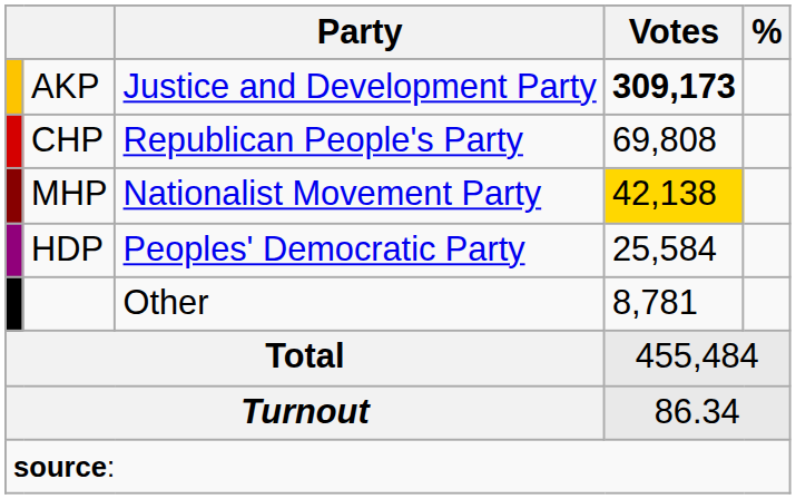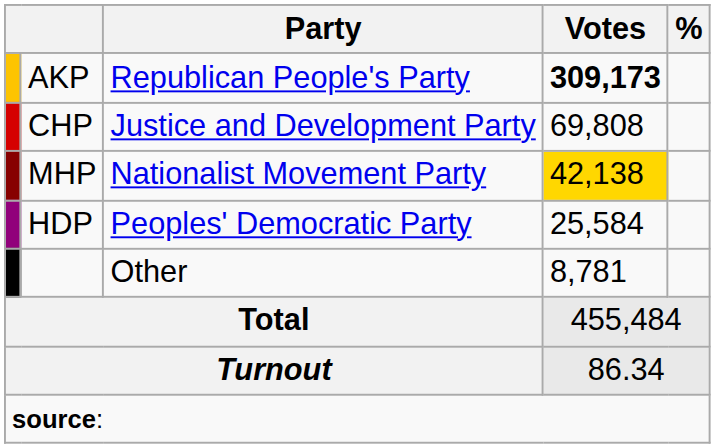 <table class="wikitable">
 <tr>
 <th colspan="2" align="center"></th>
 <th align="center">Party</th>
 <th align="center">Votes</th>
 <th align="center">%</th>
 </tr>
 <tr align="left">
 <td bgcolor="#FDC400" width="1"></td>
 <td>AKP</td>
-<td><a href='#'>Justice and Development Party</a></td>
+<td><a href='#'>Republican People's Party</a></td>
 <td><strong>309,173</strong></td>
 <td><strong></strong></td>
 </tr>
 <tr align="left">
 <td bgcolor="#d50000" width="1"></td>
 <td>CHP</td>
-<td><a href='#'>Republican People's Party</a></td>
+<td><a href='#'>Justice and Development Party</a></td>
 <td>69,808</td>
 <td></td>
 </tr>
 <tr align="left">
 <td bgcolor="#870000" width="1"></td>
 <td>MHP</td>
 <td><a href='#'>Nationalist Movement Party</a></td>
 <td style="background: gold;">42,138</td>
 <td></td>
 </tr>
 <tr align="left">
 <td bgcolor="#91007B" width="1"></td>
 <td>HDP</td>
 <td><a href='#'>Peoples' Democratic Party</a></td>
 <td>25,584</td>
 <td></td>
 </tr>
 <tr align="left">
 <td bgcolor=" " width="1"></td>
 <td></td>
 <td>Other</td>
 <td>8,781</td>
 <td></td>
 </tr>
 <tr align="left" style="background-color:#E9E9E9">
 <th colspan="3" align="center"><strong>Total</strong></th>
 <td colspan="5" align="center">455,484</td>
 </tr>
 <tr align="left" style="background-color:#E9E9E9">
 <th colspan="3" align="center"><em>Turnout</em></th>
 <td colspan="5" align="center">86.34</td>
 </tr>
 <tr>
 <td colspan="9" align="left"><small><strong>source</strong>: </small></td>
 </tr>
 </table>
